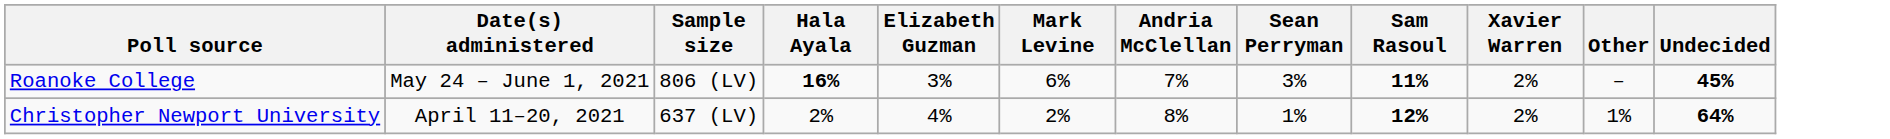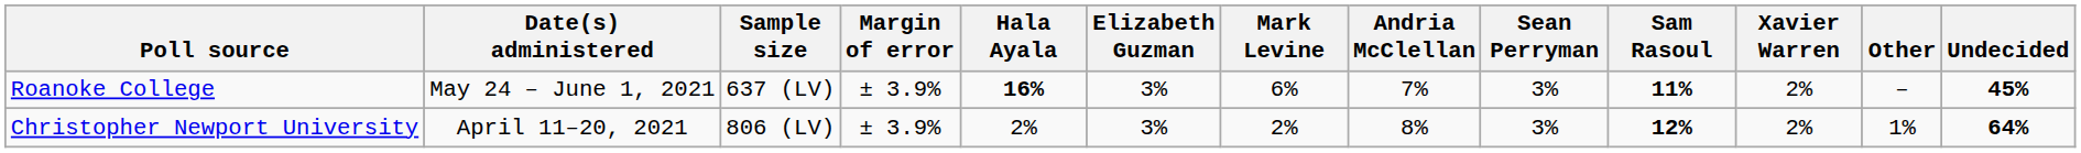 <table class="wikitable" style="font-size:90%;text-align:center;">
 <tr valign=bottom>
 <th>Poll source</th>
 <th>Date(s)<br>administered</th>
 <th>Sample<br>size</th>
+<th>Margin<br>of error</th>
 <th style="width:60px;">Hala Ayala</th>
 <th style="width:60px;">Elizabeth Guzman</th>
 <th style="width:60px;">Mark Levine</th>
 <th style="width:60px;">Andria McClellan</th>
 <th style="width:60px;">Sean Perryman</th>
 <th style="width:60px;">Sam Rasoul</th>
 <th style="width:60px;">Xavier Warren</th>
 <th>Other</th>
 <th>Undecided</th>
 </tr>
 <tr>
 <td style="text-align:left;"><a href='#'>Roanoke College</a></td>
 <td>May 24 – June 1, 2021</td>
-<td>806 (LV)</td>
+<td>637 (LV)</td>
+<td>± 3.9%</td>
 <td><strong>16%</strong></td>
 <td>3%</td>
 <td>6%</td>
 <td>7%</td>
 <td>3%</td>
 <td><strong>11%</strong></td>
 <td>2%</td>
 <td>–</td>
 <td><strong>45%</strong></td>
 </tr>
 <tr>
 <td style="text-align:left;"><a href='#'>Christopher Newport University</a></td>
 <td>April 11–20, 2021</td>
-<td>637 (LV)</td>
+<td>806 (LV)</td>
+<td>± 3.9%</td>
 <td>2%</td>
-<td>4%</td>
+<td>3%</td>
 <td>2%</td>
 <td>8%</td>
-<td>1%</td>
+<td>3%</td>
 <td><strong>12%</strong></td>
 <td>2%</td>
 <td>1%</td>
 <td><strong>64%</strong></td>
 </tr>
 </table>
